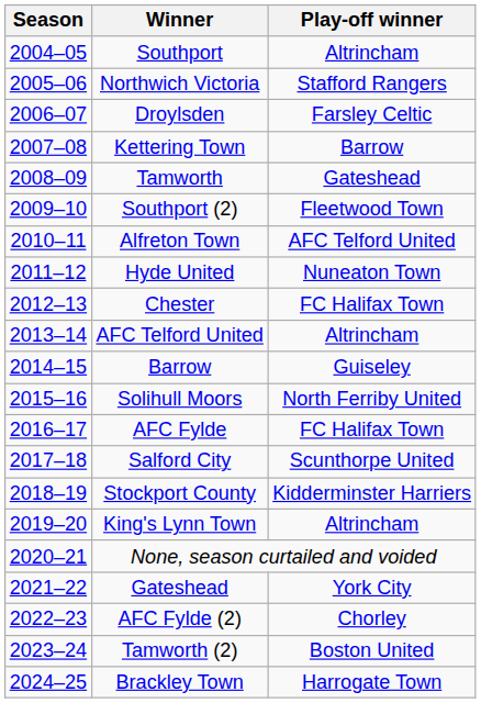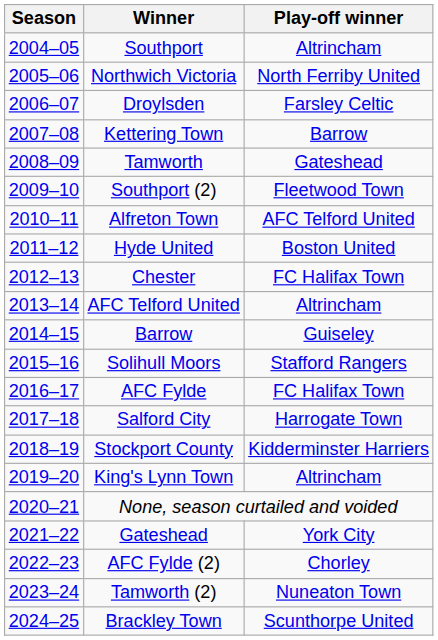 <table class="wikitable" style="text-align:center;">
 <tr>
 <th>Season</th>
 <th>Winner</th>
 <th>Play-off winner</th>
 </tr>
 <tr>
 <td><a href='#'>2004–05</a></td>
 <td><a href='#'>Southport</a></td>
 <td><a href='#'>Altrincham</a></td>
 </tr>
 <tr>
 <td><a href='#'>2005–06</a></td>
 <td><a href='#'>Northwich Victoria</a></td>
-<td><a href='#'>Stafford Rangers</a></td>
+<td><a href='#'>North Ferriby United</a></td>
 </tr>
 <tr>
 <td><a href='#'>2006–07</a></td>
 <td><a href='#'>Droylsden</a></td>
 <td><a href='#'>Farsley Celtic</a></td>
 </tr>
 <tr>
 <td><a href='#'>2007–08</a></td>
 <td><a href='#'>Kettering Town</a></td>
 <td><a href='#'>Barrow</a></td>
 </tr>
 <tr>
 <td><a href='#'>2008–09</a></td>
 <td><a href='#'>Tamworth</a></td>
 <td><a href='#'>Gateshead</a></td>
 </tr>
 <tr>
 <td><a href='#'>2009–10</a></td>
 <td><a href='#'>Southport</a> (2)</td>
 <td><a href='#'>Fleetwood Town</a></td>
 </tr>
 <tr>
 <td><a href='#'>2010–11</a></td>
 <td><a href='#'>Alfreton Town</a></td>
 <td><a href='#'>AFC Telford United</a></td>
 </tr>
 <tr>
 <td><a href='#'>2011–12</a></td>
 <td><a href='#'>Hyde United</a></td>
-<td><a href='#'>Nuneaton Town</a></td>
+<td><a href='#'>Boston United</a></td>
 </tr>
 <tr>
 <td><a href='#'>2012–13</a></td>
 <td><a href='#'>Chester</a></td>
 <td><a href='#'>FC Halifax Town</a></td>
 </tr>
 <tr>
 <td><a href='#'>2013–14</a></td>
 <td><a href='#'>AFC Telford United</a></td>
 <td><a href='#'>Altrincham</a></td>
 </tr>
 <tr>
 <td><a href='#'>2014–15</a></td>
 <td><a href='#'>Barrow</a></td>
 <td><a href='#'>Guiseley</a></td>
 </tr>
 <tr>
 <td><a href='#'>2015–16</a></td>
 <td><a href='#'>Solihull Moors</a></td>
-<td><a href='#'>North Ferriby United</a></td>
+<td><a href='#'>Stafford Rangers</a></td>
 </tr>
 <tr>
 <td><a href='#'>2016–17</a></td>
 <td><a href='#'>AFC Fylde</a></td>
 <td><a href='#'>FC Halifax Town</a></td>
 </tr>
 <tr>
 <td><a href='#'>2017–18</a></td>
 <td><a href='#'>Salford City</a></td>
-<td><a href='#'>Scunthorpe United</a></td>
+<td><a href='#'>Harrogate Town</a></td>
 </tr>
 <tr>
 <td><a href='#'>2018–19</a></td>
 <td><a href='#'>Stockport County</a></td>
 <td><a href='#'>Kidderminster Harriers</a></td>
 </tr>
 <tr>
 <td><a href='#'>2019–20</a></td>
 <td><a href='#'>King's Lynn Town</a></td>
 <td><a href='#'>Altrincham</a></td>
 </tr>
 <tr>
 <td><a href='#'>2020–21</a></td>
 <td colspan=2><em>None, season curtailed and voided</em></td>
 </tr>
 <tr>
 <td><a href='#'>2021–22</a></td>
 <td><a href='#'>Gateshead</a></td>
 <td><a href='#'>York City</a></td>
 </tr>
 <tr>
 <td><a href='#'>2022–23</a></td>
 <td><a href='#'>AFC Fylde</a> (2)</td>
 <td><a href='#'>Chorley</a></td>
 </tr>
 <tr>
 <td><a href='#'>2023–24</a></td>
 <td><a href='#'>Tamworth</a> (2)</td>
-<td><a href='#'>Boston United</a></td>
+<td><a href='#'>Nuneaton Town</a></td>
 </tr>
 <tr>
 <td><a href='#'>2024–25</a></td>
 <td><a href='#'>Brackley Town</a></td>
-<td><a href='#'>Harrogate Town</a></td>
+<td><a href='#'>Scunthorpe United</a></td>
 </tr>
 </table>
